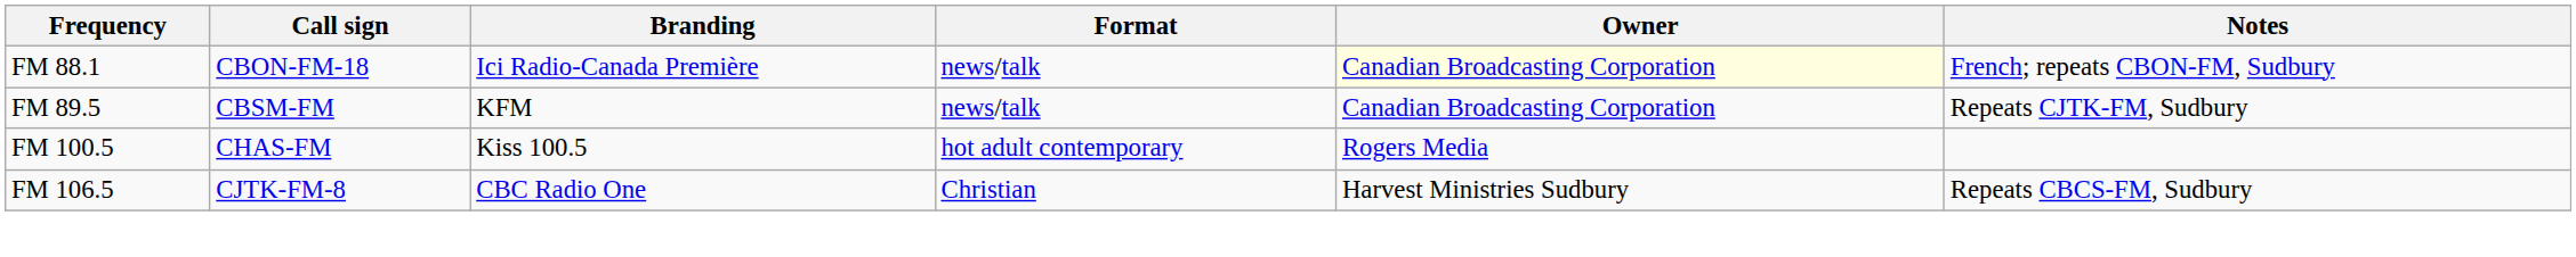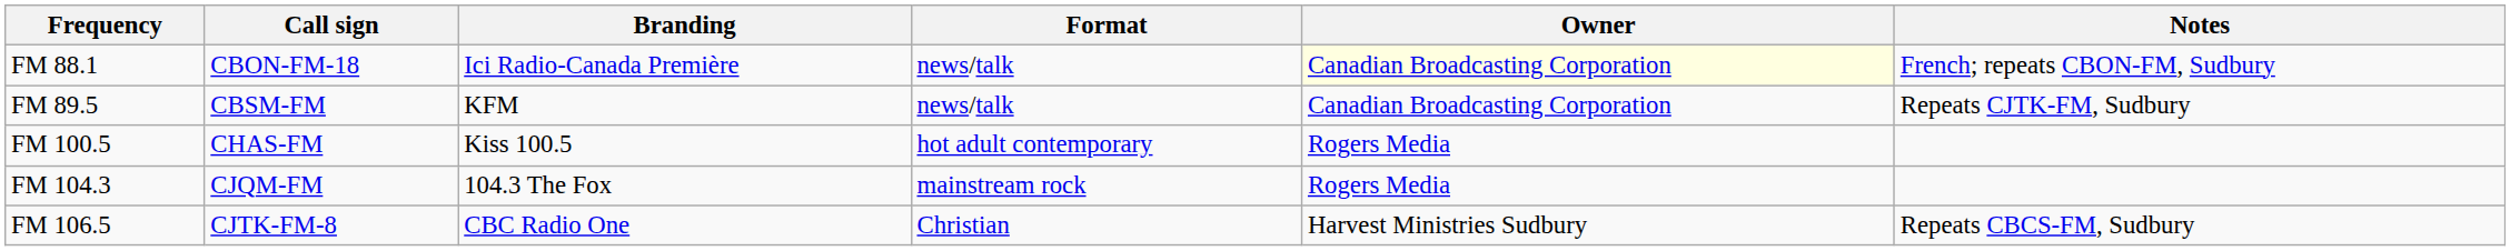 <table class="wikitable sortable"  width="100%">
 <tr>
 <th>Frequency</th>
 <th>Call sign</th>
 <th>Branding</th>
 <th>Format</th>
 <th>Owner</th>
 <th>Notes</th>
 </tr>
 <tr>
 <td>FM 88.1</td>
 <td><a href='#'>CBON-FM-18</a></td>
 <td><a href='#'>Ici Radio-Canada Première</a></td>
 <td><a href='#'>news</a>/<a href='#'>talk</a></td>
 <td style="background: lightyellow;"><a href='#'>Canadian Broadcasting Corporation</a></td>
 <td><a href='#'>French</a>; repeats <a href='#'>CBON-FM</a>, <a href='#'>Sudbury</a></td>
 </tr>
 <tr>
 <td>FM 89.5</td>
 <td><a href='#'>CBSM-FM</a></td>
 <td>KFM</td>
 <td><a href='#'>news</a>/<a href='#'>talk</a></td>
 <td><a href='#'>Canadian Broadcasting Corporation</a></td>
 <td>Repeats <a href='#'>CJTK-FM</a>, Sudbury</td>
 </tr>
 <tr>
 <td>FM 100.5</td>
 <td><a href='#'>CHAS-FM</a></td>
 <td>Kiss 100.5</td>
 <td><a href='#'>hot adult contemporary</a></td>
 <td><a href='#'>Rogers Media</a></td>
 <td></td>
 </tr>
 <tr>
+<td>FM 104.3</td>
+<td><a href='#'>CJQM-FM</a></td>
+<td>104.3 The Fox</td>
+<td><a href='#'>mainstream rock</a></td>
+<td><a href='#'>Rogers Media</a></td>
+<td></td>
+</tr>
+<tr>
 <td>FM 106.5</td>
 <td><a href='#'>CJTK-FM-8</a></td>
 <td><a href='#'>CBC Radio One</a></td>
 <td><a href='#'>Christian</a></td>
 <td>Harvest Ministries Sudbury</td>
 <td>Repeats <a href='#'>CBCS-FM</a>, Sudbury</td>
 </tr>
 </table>
